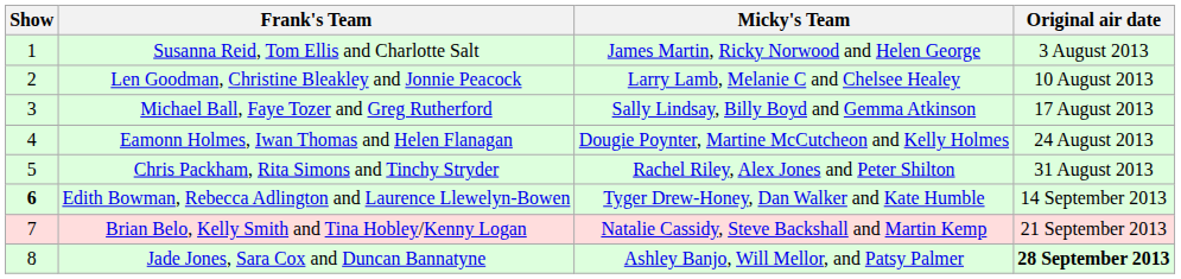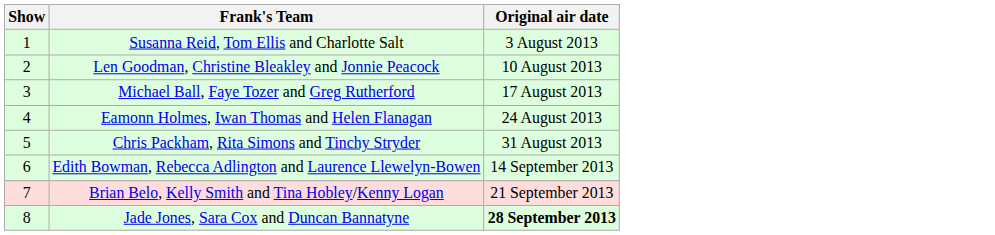 <table class="wikitable" style="text-align:center;">
 <tr>
 <th>Show</th>
 <th>Frank's Team</th>
-<th>Micky's Team</th>
 <th>Original air date</th>
 </tr>
 <tr style="background:#dfd;">
 <td>1</td>
 <td><a href='#'>Susanna Reid</a>, <a href='#'>Tom Ellis</a> and Charlotte Salt</td>
-<td><a href='#'>James Martin</a>, <a href='#'>Ricky Norwood</a> and <a href='#'>Helen George</a></td>
 <td>3 August 2013</td>
 </tr>
 <tr style="background:#dfd;">
 <td>2</td>
 <td><a href='#'>Len Goodman</a>, <a href='#'>Christine Bleakley</a> and <a href='#'>Jonnie Peacock</a></td>
-<td><a href='#'>Larry Lamb</a>, <a href='#'>Melanie C</a> and <a href='#'>Chelsee Healey</a></td>
 <td>10 August 2013</td>
 </tr>
 <tr style="background:#dfd;">
 <td>3</td>
 <td><a href='#'>Michael Ball</a>, <a href='#'>Faye Tozer</a> and <a href='#'>Greg Rutherford</a></td>
-<td><a href='#'>Sally Lindsay</a>, <a href='#'>Billy Boyd</a> and <a href='#'>Gemma Atkinson</a></td>
 <td>17 August 2013</td>
 </tr>
 <tr style="background:#dfd;">
 <td>4</td>
 <td><a href='#'>Eamonn Holmes</a>, <a href='#'>Iwan Thomas</a> and <a href='#'>Helen Flanagan</a></td>
-<td><a href='#'>Dougie Poynter</a>, <a href='#'>Martine McCutcheon</a> and <a href='#'>Kelly Holmes</a></td>
 <td>24 August 2013</td>
 </tr>
 <tr style="background:#dfd;">
 <td>5</td>
 <td><a href='#'>Chris Packham</a>, <a href='#'>Rita Simons</a> and <a href='#'>Tinchy Stryder</a></td>
-<td><a href='#'>Rachel Riley</a>, <a href='#'>Alex Jones</a> and <a href='#'>Peter Shilton</a></td>
 <td>31 August 2013</td>
 </tr>
 <tr style="background:#dfd;">
-<td><strong>6</strong></td>
+<td>6</td>
 <td><a href='#'>Edith Bowman</a>, <a href='#'>Rebecca Adlington</a> and <a href='#'>Laurence Llewelyn-Bowen</a></td>
-<td><a href='#'>Tyger Drew-Honey</a>, <a href='#'>Dan Walker</a> and <a href='#'>Kate Humble</a></td>
 <td>14 September 2013</td>
 </tr>
 <tr style="background:#fdd;">
 <td>7</td>
 <td><a href='#'>Brian Belo</a>, <a href='#'>Kelly Smith</a> and <a href='#'>Tina Hobley</a>/<a href='#'>Kenny Logan</a></td>
-<td><a href='#'>Natalie Cassidy</a>, <a href='#'>Steve Backshall</a> and <a href='#'>Martin Kemp</a></td>
 <td>21 September 2013</td>
 </tr>
 <tr style="background:#dfd;">
 <td>8</td>
 <td><a href='#'>Jade Jones</a>, <a href='#'>Sara Cox</a> and <a href='#'>Duncan Bannatyne</a></td>
-<td><a href='#'>Ashley Banjo</a>, <a href='#'>Will Mellor</a>, and <a href='#'>Patsy Palmer</a></td>
 <td><strong>28 September 2013</strong></td>
 </tr>
 </table>
